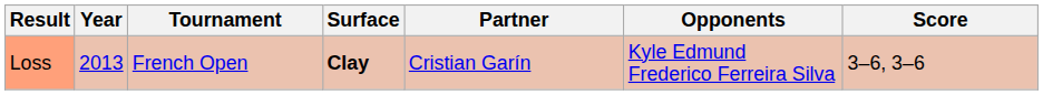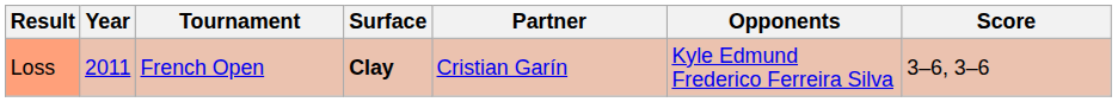 <table class="wikitable">
 <tr>
 <th>Result</th>
 <th>Year</th>
 <th width=150>Tournament</th>
 <th>Surface</th>
 <th width=170>Partner</th>
 <th width=170>Opponents</th>
 <th width=150>Score</th>
 </tr>
 <tr bgcolor=ebc2af>
 <td style="background:#ffa07a;">Loss</td>
-<td><a href='#'>2013</a></td>
+<td><a href='#'>2011</a></td>
 <td><a href='#'>French Open</a></td>
 <td><strong>Clay</strong></td>
 <td> <a href='#'>Cristian Garín</a></td>
 <td> <a href='#'>Kyle Edmund</a><br> <a href='#'>Frederico Ferreira Silva</a></td>
 <td>3–6, 3–6</td>
 </tr>
 </table>
